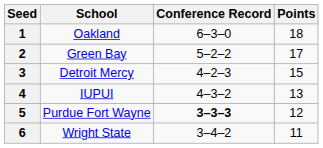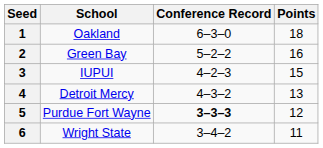 <table class="wikitable" style="text-align:center">
 <tr>
 <th>Seed</th>
 <th>School</th>
 <th>Conference Record</th>
 <th>Points</th>
 </tr>
 <tr>
 <th>1</th>
 <td><a href='#'>Oakland</a></td>
 <td>6–3–0</td>
 <td>18</td>
 </tr>
 <tr>
 <th>2</th>
 <td><a href='#'>Green Bay</a></td>
 <td>5–2–2</td>
-<td>17</td>
+<td>16</td>
 </tr>
 <tr>
 <th>3</th>
-<td><a href='#'>Detroit Mercy</a></td>
+<td><a href='#'>IUPUI</a></td>
 <td>4–2–3</td>
 <td>15</td>
 </tr>
 <tr>
 <th>4</th>
-<td><a href='#'>IUPUI</a></td>
+<td><a href='#'>Detroit Mercy</a></td>
 <td>4–3–2</td>
 <td>13</td>
 </tr>
 <tr>
 <th>5</th>
 <td><a href='#'>Purdue Fort Wayne</a></td>
 <td><strong>3–3–3</strong></td>
 <td>12</td>
 </tr>
 <tr>
 <th>6</th>
 <td><a href='#'>Wright State</a></td>
 <td>3–4–2</td>
 <td>11</td>
 </tr>
 </table>
